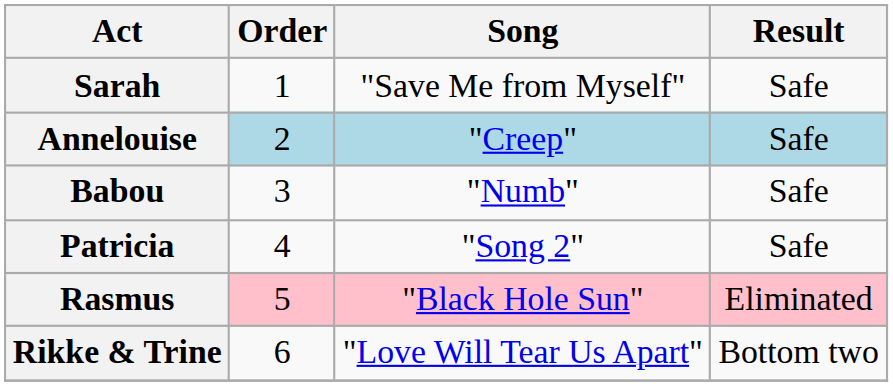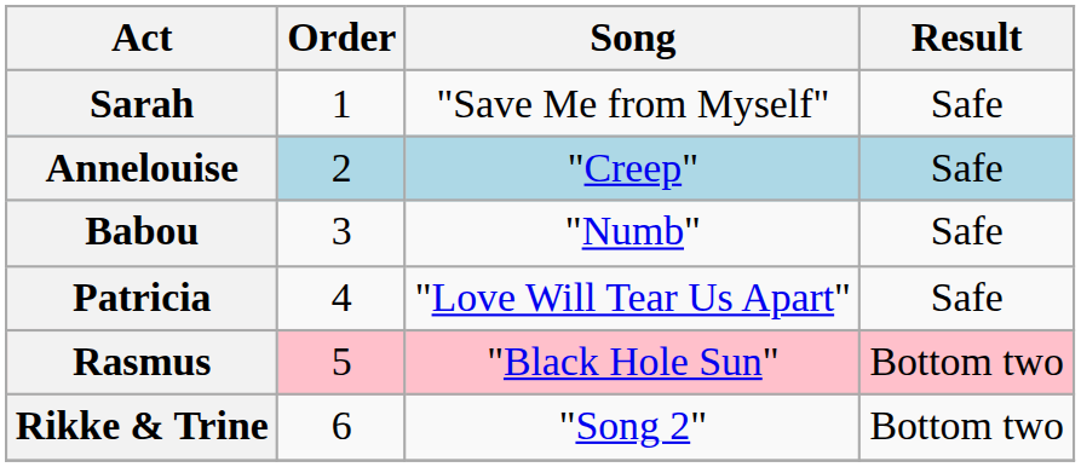 <table class="wikitable plainrowheaders" style="text-align:center;">
 <tr>
 <th scope="col">Act</th>
 <th scope="col">Order</th>
 <th scope="col">Song</th>
 <th scope="col">Result</th>
 </tr>
 <tr>
 <th scope="row">Sarah</th>
 <td>1</td>
 <td>"Save Me from Myself"</td>
 <td>Safe</td>
 </tr>
 <tr style="background:lightblue;">
 <th scope="row">Annelouise</th>
 <td>2</td>
 <td>"<a href='#'>Creep</a>"</td>
 <td>Safe</td>
 </tr>
 <tr>
 <th scope="row">Babou</th>
 <td>3</td>
 <td>"<a href='#'>Numb</a>"</td>
 <td>Safe</td>
 </tr>
 <tr>
 <th scope="row">Patricia</th>
 <td>4</td>
-<td>"<a href='#'>Song 2</a>"</td>
+<td>"<a href='#'>Love Will Tear Us Apart</a>"</td>
 <td>Safe</td>
 </tr>
 <tr style="background:pink;">
 <th scope="row">Rasmus</th>
 <td>5</td>
 <td>"<a href='#'>Black Hole Sun</a>"</td>
-<td>Eliminated</td>
+<td>Bottom two</td>
 </tr>
 <tr>
 <th scope="row">Rikke & Trine</th>
 <td>6</td>
-<td>"<a href='#'>Love Will Tear Us Apart</a>"</td>
+<td>"<a href='#'>Song 2</a>"</td>
 <td>Bottom two</td>
 </tr>
 <tr>
 </tr>
 </table>
